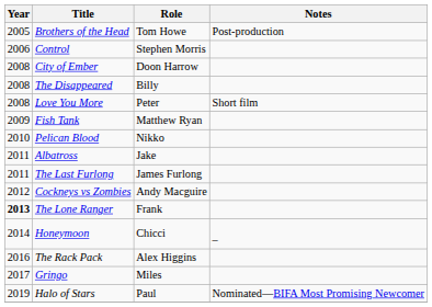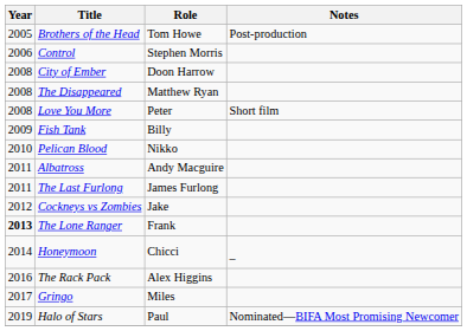 <table class="wikitable sortable">
 <tr>
 <th>Year</th>
 <th>Title</th>
 <th>Role</th>
 <th class="unsortable">Notes</th>
 </tr>
 <tr>
 <td>2005</td>
 <td><em><a href='#'>Brothers of the Head</a></em></td>
 <td>Tom Howe</td>
 <td>Post-production</td>
 </tr>
 <tr>
 <td>2006</td>
 <td><em><a href='#'>Control</a></em></td>
 <td>Stephen Morris</td>
 <td></td>
 </tr>
 <tr>
 <td>2008</td>
 <td><em><a href='#'>City of Ember</a></em></td>
 <td>Doon Harrow</td>
 <td></td>
 </tr>
 <tr>
 <td>2008</td>
 <td data-sort-value="Disappeared, The"><em><a href='#'>The Disappeared</a></em></td>
-<td>Billy</td>
+<td>Matthew Ryan</td>
 <td></td>
 </tr>
 <tr>
 <td>2008</td>
 <td><em><a href='#'>Love You More</a></em></td>
 <td>Peter</td>
 <td>Short film</td>
 </tr>
 <tr>
 <td>2009</td>
 <td><em><a href='#'>Fish Tank</a></em></td>
-<td>Matthew Ryan</td>
+<td>Billy</td>
 <td></td>
 </tr>
 <tr>
 <td>2010</td>
 <td><em><a href='#'>Pelican Blood</a></em></td>
 <td>Nikko</td>
 <td></td>
 </tr>
 <tr>
 <td>2011</td>
 <td><em><a href='#'>Albatross</a></em></td>
-<td>Jake</td>
+<td>Andy Macguire</td>
 <td></td>
 </tr>
 <tr>
 <td>2011</td>
 <td data-sort-value="Last Furlong, The"><em><a href='#'>The Last Furlong</a></em></td>
 <td>James Furlong</td>
 <td></td>
 </tr>
 <tr>
 <td>2012</td>
 <td><em><a href='#'>Cockneys vs Zombies</a></em></td>
-<td>Andy Macguire</td>
+<td>Jake</td>
 <td></td>
 </tr>
 <tr>
 <td><strong>2013</strong></td>
 <td data-sort-value="Long Ranger, The"><em><a href='#'>The Lone Ranger</a></em></td>
 <td>Frank</td>
 <td></td>
 </tr>
 <tr>
 <td>2014</td>
 <td><em><a href='#'>Honeymoon</a></em></td>
 <td>Chicci</td>
 <td><br>–</td>
 </tr>
 <tr>
 <td>2016</td>
 <td><em>The Rack Pack</em></td>
 <td>Alex Higgins</td>
 <td></td>
 </tr>
 <tr>
 <td>2017</td>
 <td><em><a href='#'>Gringo</a></em></td>
 <td>Miles</td>
 <td></td>
 </tr>
 <tr>
 <td>2019</td>
 <td><em>Halo of Stars</em></td>
 <td>Paul</td>
 <td>Nominated—<a href='#'>BIFA Most Promising Newcomer</a></td>
 </tr>
 <tr>
 </tr>
 </table>
